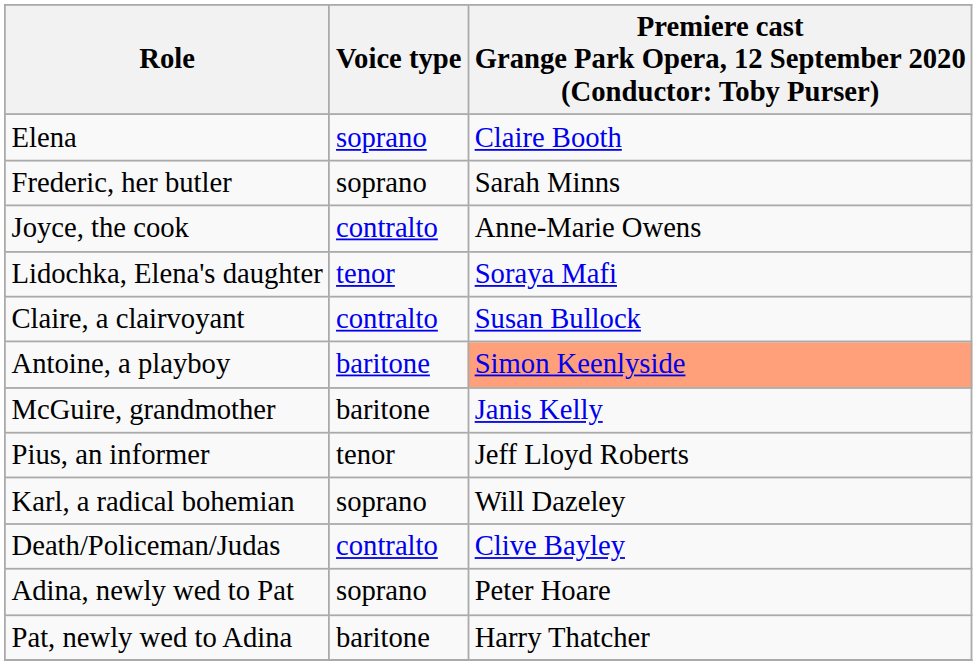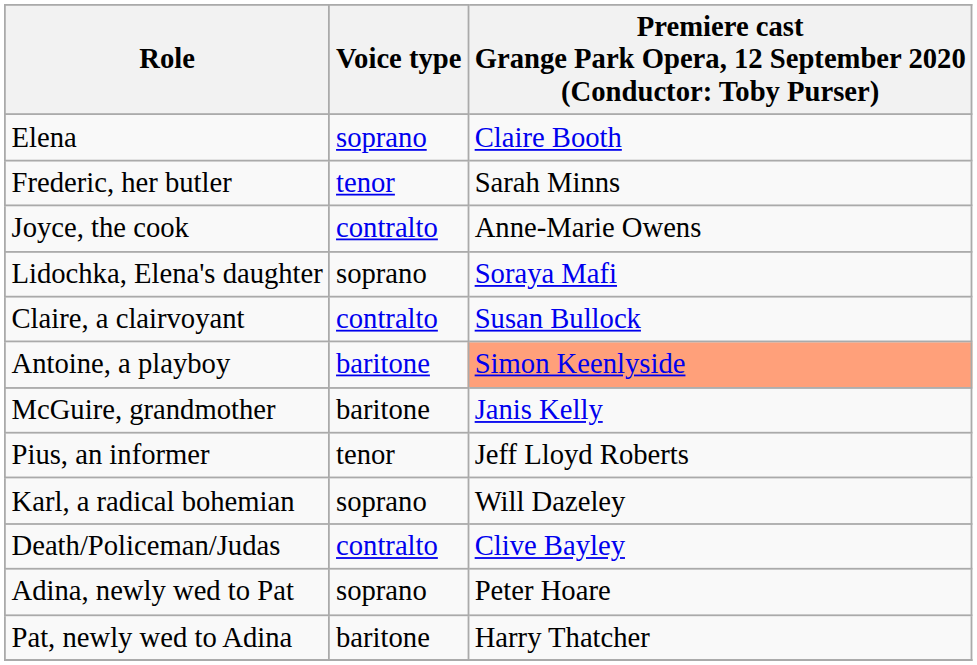 <table class="wikitable" border="1">
 <tr>
 <th>Role</th>
 <th>Voice type</th>
 <th>Premiere cast<br>Grange Park Opera, 12 September 2020<br>(Conductor: Toby Purser)</th>
 </tr>
 <tr>
 <td>Elena</td>
 <td><a href='#'>soprano</a></td>
 <td><a href='#'>Claire Booth</a></td>
 </tr>
 <tr>
 <td>Frederic, her butler</td>
-<td>soprano</td>
+<td><a href='#'>tenor</a></td>
 <td>Sarah Minns</td>
 </tr>
 <tr>
 <td>Joyce, the cook</td>
 <td><a href='#'>contralto</a></td>
 <td>Anne-Marie Owens</td>
 </tr>
 <tr>
 <td>Lidochka, Elena's daughter</td>
-<td><a href='#'>tenor</a></td>
+<td>soprano</td>
 <td><a href='#'>Soraya Mafi</a></td>
 </tr>
 <tr>
 <td>Claire, a clairvoyant</td>
 <td><a href='#'>contralto</a></td>
 <td><a href='#'>Susan Bullock</a></td>
 </tr>
 <tr>
 <td>Antoine, a playboy</td>
 <td><a href='#'>baritone</a></td>
 <td style="background: lightsalmon;"><a href='#'>Simon Keenlyside</a></td>
 </tr>
 <tr>
 <td>McGuire, grandmother</td>
 <td>baritone</td>
 <td><a href='#'>Janis Kelly</a></td>
 </tr>
 <tr>
 <td>Pius, an informer</td>
 <td>tenor</td>
 <td>Jeff Lloyd Roberts</td>
 </tr>
 <tr>
 <td>Karl, a radical bohemian</td>
 <td>soprano</td>
 <td>Will Dazeley</td>
 </tr>
 <tr>
 <td>Death/Policeman/Judas</td>
 <td><a href='#'>contralto</a></td>
 <td><a href='#'>Clive Bayley</a></td>
 </tr>
 <tr>
 <td>Adina, newly wed to Pat</td>
 <td>soprano</td>
 <td>Peter Hoare</td>
 </tr>
 <tr>
 <td>Pat, newly wed to Adina</td>
 <td>baritone</td>
 <td>Harry Thatcher</td>
 </tr>
 <tr>
 </tr>
 </table>
